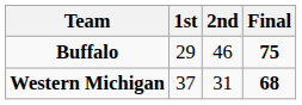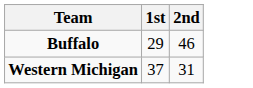 <table class="wikitable" style="text-align:center">
 <tr>
 <th>Team</th>
 <th>1st</th>
 <th>2nd</th>
-<th>Final</th>
 </tr>
 <tr>
 <td><strong>Buffalo</strong></td>
 <td>29</td>
 <td>46</td>
-<td><strong>75</strong></td>
 </tr>
 <tr>
 <td><strong>Western Michigan</strong></td>
 <td>37</td>
 <td>31</td>
-<td><strong>68</strong></td>
 </tr>
 </table>
